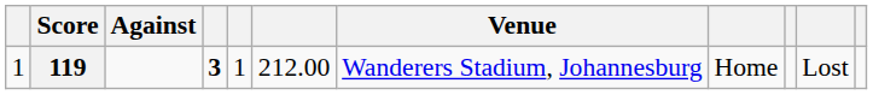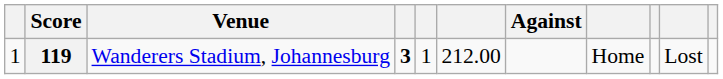 <table class="wikitable">
 <tr>
 <th></th>
 <th>Score</th>
-<th>Against</th>
+<th>Venue</th>
 <th><a href='#'></a></th>
 <th><a href='#'></a></th>
 <th><a href='#'></a></th>
-<th>Venue</th>
+<th>Against</th>
 <th></th>
 <th></th>
 <th></th>
 <th class="unsortable" scope="col"></th>
 </tr>
 <tr>
 <td>1</td>
 <th scope="row"> 119</th>
-<td></td>
+<td><a href='#'>Wanderers Stadium</a>, <a href='#'>Johannesburg</a></td>
 <td><strong>3</strong></td>
 <td>1</td>
 <td>212.00</td>
-<td><a href='#'>Wanderers Stadium</a>, <a href='#'>Johannesburg</a></td>
+<td></td>
 <td>Home</td>
 <td></td>
 <td>Lost</td>
 <td></td>
 </tr>
 </table>
